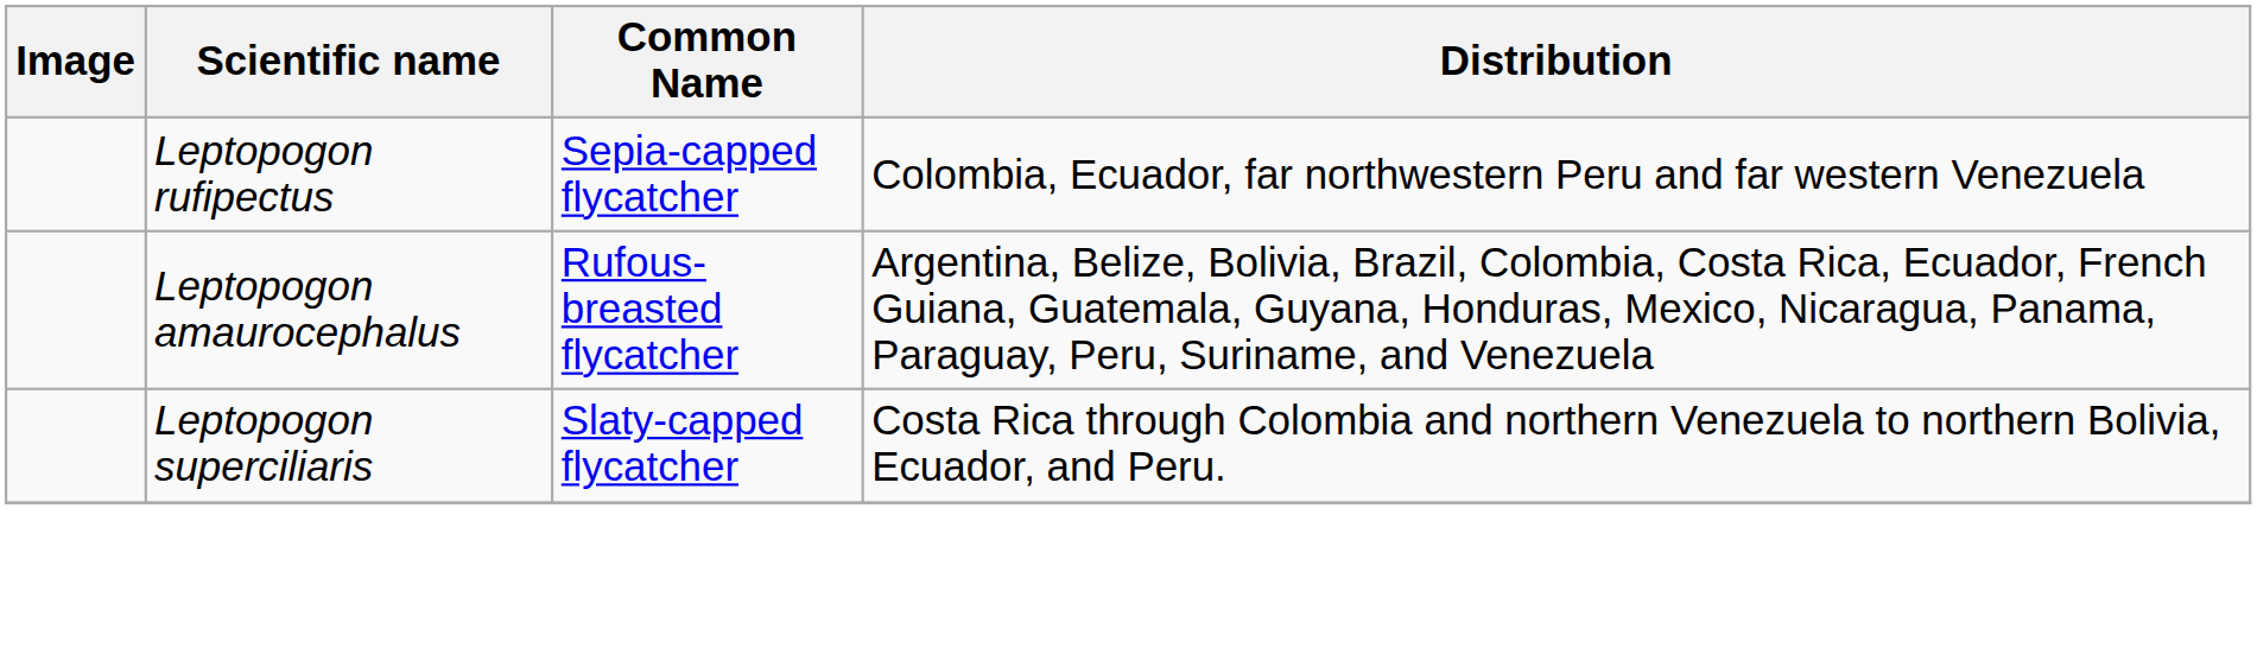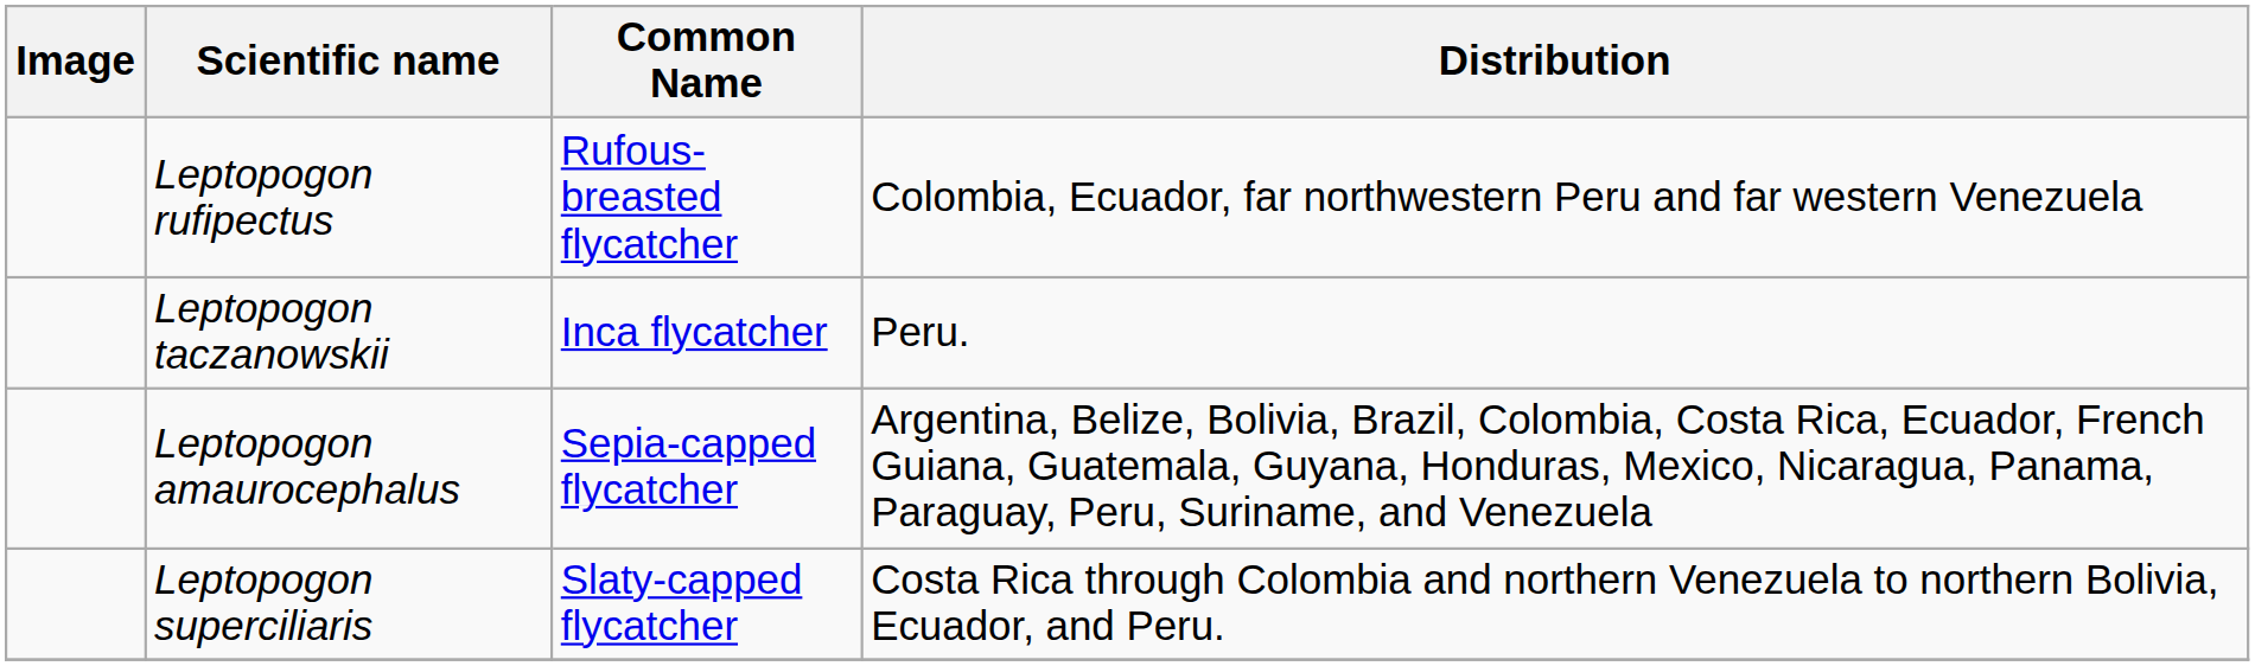 <table class="wikitable">
 <tr>
 <th>Image</th>
 <th>Scientific name</th>
 <th>Common Name</th>
 <th>Distribution</th>
 </tr>
 <tr>
 <td></td>
 <td><em>Leptopogon rufipectus</em></td>
-<td><a href='#'>Sepia-capped flycatcher</a></td>
+<td><a href='#'>Rufous-breasted flycatcher</a></td>
 <td>Colombia, Ecuador, far northwestern Peru and far western Venezuela</td>
 </tr>
 <tr>
 <td></td>
+<td><em>Leptopogon taczanowskii</em></td>
+<td><a href='#'>Inca flycatcher</a></td>
+<td>Peru.</td>
+</tr>
+<tr>
+<td></td>
 <td><em>Leptopogon amaurocephalus</em></td>
-<td><a href='#'>Rufous-breasted flycatcher</a></td>
+<td><a href='#'>Sepia-capped flycatcher</a></td>
 <td>Argentina, Belize, Bolivia, Brazil, Colombia, Costa Rica, Ecuador, French Guiana, Guatemala, Guyana, Honduras, Mexico, Nicaragua, Panama, Paraguay, Peru, Suriname, and Venezuela</td>
 </tr>
 <tr>
 <td></td>
 <td><em>Leptopogon superciliaris</em></td>
 <td><a href='#'>Slaty-capped flycatcher</a></td>
 <td>Costa Rica through Colombia and northern Venezuela to northern Bolivia, Ecuador, and Peru.</td>
 </tr>
 <tr>
 </tr>
 </table>
